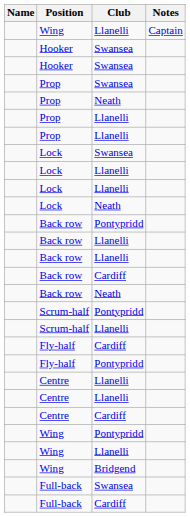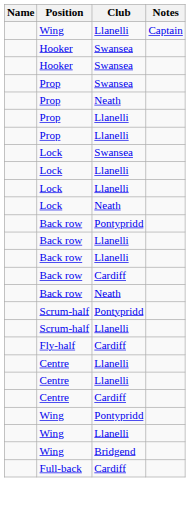 <table class="wikitable">
 <tr>
 <th>Name</th>
 <th>Position</th>
 <th>Club</th>
 <th class="unsortable">Notes</th>
 </tr>
 <tr>
 <td></td>
 <td><a href='#'>Wing</a></td>
 <td><a href='#'>Llanelli</a></td>
 <td><a href='#'>Captain</a></td>
 </tr>
 <tr>
 <td></td>
 <td><a href='#'>Hooker</a></td>
 <td><a href='#'>Swansea</a></td>
 <td></td>
 </tr>
 <tr>
 <td></td>
 <td><a href='#'>Hooker</a></td>
 <td><a href='#'>Swansea</a></td>
 <td></td>
 </tr>
 <tr>
 <td></td>
 <td><a href='#'>Prop</a></td>
 <td><a href='#'>Swansea</a></td>
 <td></td>
 </tr>
 <tr>
 <td></td>
 <td><a href='#'>Prop</a></td>
 <td><a href='#'>Neath</a></td>
 <td></td>
 </tr>
 <tr>
 <td></td>
 <td><a href='#'>Prop</a></td>
 <td><a href='#'>Llanelli</a></td>
 <td></td>
 </tr>
 <tr>
 <td></td>
 <td><a href='#'>Prop</a></td>
 <td><a href='#'>Llanelli</a></td>
 <td></td>
 </tr>
 <tr>
 <td></td>
 <td><a href='#'>Lock</a></td>
 <td><a href='#'>Swansea</a></td>
 <td></td>
 </tr>
 <tr>
 <td></td>
 <td><a href='#'>Lock</a></td>
 <td><a href='#'>Llanelli</a></td>
 <td></td>
 </tr>
 <tr>
 <td></td>
 <td><a href='#'>Lock</a></td>
 <td><a href='#'>Llanelli</a></td>
 <td></td>
 </tr>
 <tr>
 <td></td>
 <td><a href='#'>Lock</a></td>
 <td><a href='#'>Neath</a></td>
 <td></td>
 </tr>
 <tr>
 <td></td>
 <td><a href='#'>Back row</a></td>
 <td><a href='#'>Pontypridd</a></td>
 <td></td>
 </tr>
 <tr>
 <td></td>
 <td><a href='#'>Back row</a></td>
 <td><a href='#'>Llanelli</a></td>
 <td></td>
 </tr>
 <tr>
 <td></td>
 <td><a href='#'>Back row</a></td>
 <td><a href='#'>Llanelli</a></td>
 <td></td>
 </tr>
 <tr>
 <td></td>
 <td><a href='#'>Back row</a></td>
 <td><a href='#'>Cardiff</a></td>
 <td></td>
 </tr>
 <tr>
 <td></td>
 <td><a href='#'>Back row</a></td>
 <td><a href='#'>Neath</a></td>
 <td></td>
 </tr>
 <tr>
 <td></td>
 <td><a href='#'>Scrum-half</a></td>
 <td><a href='#'>Pontypridd</a></td>
 <td></td>
 </tr>
 <tr>
 <td></td>
 <td><a href='#'>Scrum-half</a></td>
 <td><a href='#'>Llanelli</a></td>
 <td></td>
 </tr>
 <tr>
 <td></td>
 <td><a href='#'>Fly-half</a></td>
 <td><a href='#'>Cardiff</a></td>
 <td></td>
 </tr>
 <tr>
 <td></td>
-<td><a href='#'>Fly-half</a></td>
-<td><a href='#'>Pontypridd</a></td>
-<td></td>
-</tr>
-<tr>
-<td></td>
 <td><a href='#'>Centre</a></td>
 <td><a href='#'>Llanelli</a></td>
 <td></td>
 </tr>
 <tr>
 <td></td>
 <td><a href='#'>Centre</a></td>
 <td><a href='#'>Llanelli</a></td>
 <td></td>
 </tr>
 <tr>
 <td></td>
 <td><a href='#'>Centre</a></td>
 <td><a href='#'>Cardiff</a></td>
 <td></td>
 </tr>
 <tr>
 <td></td>
 <td><a href='#'>Wing</a></td>
 <td><a href='#'>Pontypridd</a></td>
 <td></td>
 </tr>
 <tr>
 <td></td>
 <td><a href='#'>Wing</a></td>
 <td><a href='#'>Llanelli</a></td>
 <td></td>
 </tr>
 <tr>
 <td></td>
 <td><a href='#'>Wing</a></td>
 <td><a href='#'>Bridgend</a></td>
 <td></td>
 </tr>
 <tr>
 <td></td>
 <td><a href='#'>Full-back</a></td>
-<td><a href='#'>Swansea</a></td>
-<td></td>
-</tr>
-<tr>
-<td></td>
-<td><a href='#'>Full-back</a></td>
 <td><a href='#'>Cardiff</a></td>
 <td></td>
 </tr>
 </table>
